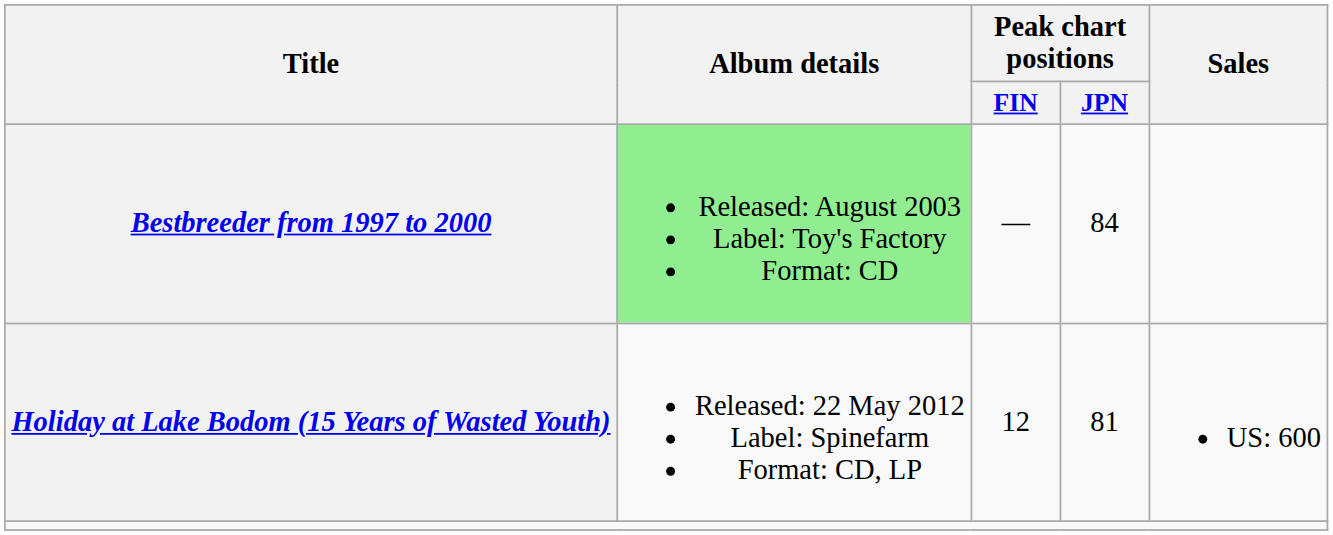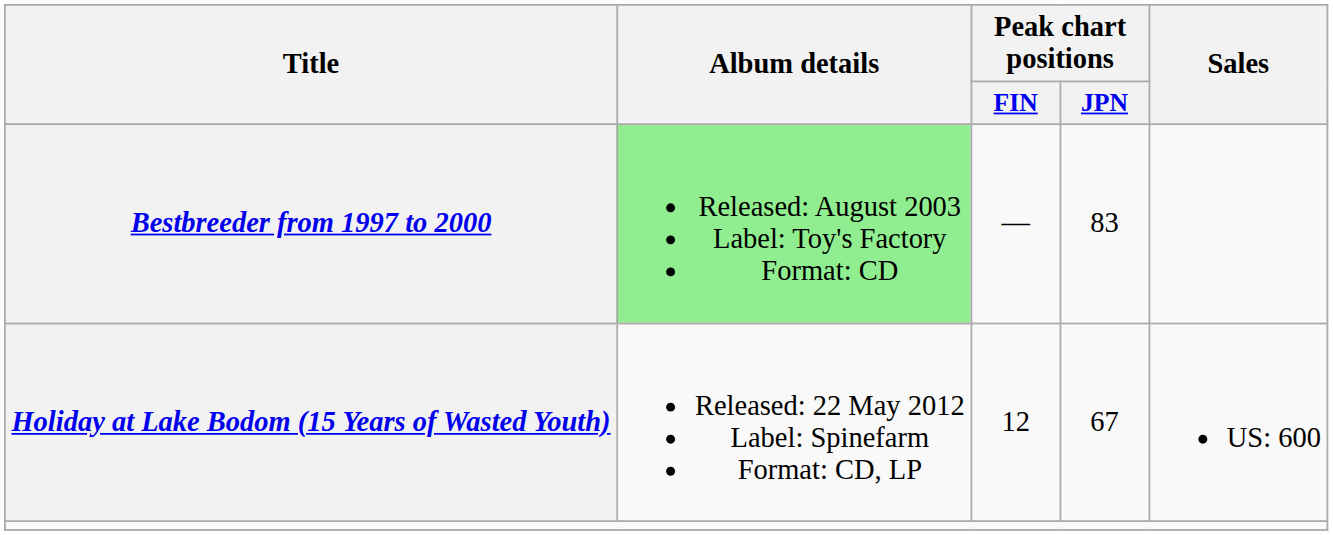 <table class="wikitable plainrowheaders" style="text-align:center;">
 <tr>
 <th scope="col" rowspan="2">Title</th>
 <th scope="col" rowspan="2">Album details</th>
 <th scope="col" colspan="2">Peak chart positions</th>
 <th scope="col" rowspan="2">Sales</th>
 </tr>
 <tr>
 <th scope="col" style="width:3em;font-size:90%;"><a href='#'>FIN</a><br></th>
 <th scope="col" style="width:3em;font-size:90%;"><a href='#'>JPN</a><br></th>
 </tr>
 <tr>
 <th scope="row"><em><a href='#'>Bestbreeder from 1997 to 2000</a></em></th>
 <td style="background: lightgreen;"><br><ul><li>Released: August 2003</li><li>Label: Toy's Factory</li><li>Format: CD</li></ul></td>
 <td>—</td>
-<td>84</td>
+<td>83</td>
 <td></td>
 </tr>
 <tr>
 <th scope="row"><em><a href='#'>Holiday at Lake Bodom (15 Years of Wasted Youth)</a></em></th>
 <td><br><ul><li>Released: 22 May 2012</li><li>Label: Spinefarm</li><li>Format: CD, LP</li></ul></td>
 <td>12</td>
-<td>81</td>
+<td>67</td>
 <td><br><ul><li>US: 600</li></ul></td>
 </tr>
 <tr>
 <td colspan="20" style="font-size: 8pt"></td>
 </tr>
 </table>
